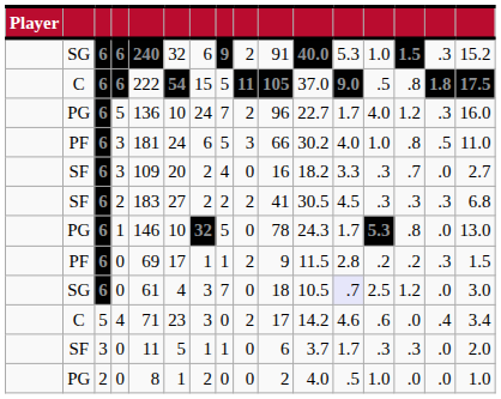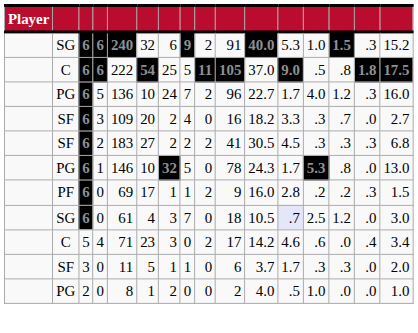 <table class="wikitable sortable" style="font-size: 95%; text-align:right;">
 <tr>
 <th style="background:#BA0C2F; color:#FFFFFF; border-top:#010101 3px solid; border-bottom:#010101 3px solid;">Player</th>
 <th style="background:#BA0C2F; color:#FFFFFF; border-top:#010101 3px solid; border-bottom:#010101 3px solid;"></th>
 <th style="background:#BA0C2F; color:#FFFFFF; border-top:#010101 3px solid; border-bottom:#010101 3px solid;"></th>
 <th style="background:#BA0C2F; color:#FFFFFF; border-top:#010101 3px solid; border-bottom:#010101 3px solid;"></th>
 <th style="background:#BA0C2F; color:#FFFFFF; border-top:#010101 3px solid; border-bottom:#010101 3px solid;"></th>
 <th style="background:#BA0C2F; color:#FFFFFF; border-top:#010101 3px solid; border-bottom:#010101 3px solid;"></th>
 <th style="background:#BA0C2F; color:#FFFFFF; border-top:#010101 3px solid; border-bottom:#010101 3px solid;"></th>
 <th style="background:#BA0C2F; color:#FFFFFF; border-top:#010101 3px solid; border-bottom:#010101 3px solid;"></th>
 <th style="background:#BA0C2F; color:#FFFFFF; border-top:#010101 3px solid; border-bottom:#010101 3px solid;"></th>
 <th style="background:#BA0C2F; color:#FFFFFF; border-top:#010101 3px solid; border-bottom:#010101 3px solid;"></th>
 <th style="background:#BA0C2F; color:#FFFFFF; border-top:#010101 3px solid; border-bottom:#010101 3px solid;"></th>
 <th style="background:#BA0C2F; color:#FFFFFF; border-top:#010101 3px solid; border-bottom:#010101 3px solid;"></th>
 <th style="background:#BA0C2F; color:#FFFFFF; border-top:#010101 3px solid; border-bottom:#010101 3px solid;"></th>
 <th style="background:#BA0C2F; color:#FFFFFF; border-top:#010101 3px solid; border-bottom:#010101 3px solid;"></th>
 <th style="background:#BA0C2F; color:#FFFFFF; border-top:#010101 3px solid; border-bottom:#010101 3px solid;"></th>
 <th style="background:#BA0C2F; color:#FFFFFF; border-top:#010101 3px solid; border-bottom:#010101 3px solid;"></th>
 </tr>
 <tr>
 <td style="text-align:left;"></td>
 <td style="text-align:center;">SG</td>
 <td style="background:#010101; color:#8D9093;"><strong>6</strong></td>
 <td style="background:#010101; color:#8D9093;"><strong>6</strong></td>
 <td style="background:#010101; color:#8D9093;"><strong>240</strong></td>
 <td>32</td>
 <td>6</td>
 <td style="background:#010101; color:#8D9093;"><strong>9</strong></td>
 <td>2</td>
 <td>91</td>
 <td style="background:#010101; color:#8D9093;"><strong>40.0</strong></td>
 <td>5.3</td>
 <td>1.0</td>
 <td style="background:#010101; color:#8D9093;"><strong>1.5</strong></td>
 <td>.3</td>
 <td>15.2</td>
 </tr>
 <tr>
 <td style="text-align:left;"></td>
 <td style="text-align:center;">C</td>
 <td style="background:#010101; color:#8D9093;"><strong>6</strong></td>
 <td style="background:#010101; color:#8D9093;"><strong>6</strong></td>
 <td>222</td>
 <td style="background:#010101; color:#8D9093;"><strong>54</strong></td>
-<td>15</td>
+<td>25</td>
 <td>5</td>
 <td style="background:#010101; color:#8D9093;"><strong>11</strong></td>
 <td style="background:#010101; color:#8D9093;"><strong>105</strong></td>
 <td>37.0</td>
 <td style="background:#010101; color:#8D9093;"><strong>9.0</strong></td>
 <td>.5</td>
 <td>.8</td>
 <td style="background:#010101; color:#8D9093;"><strong>1.8</strong></td>
 <td style="background:#010101; color:#8D9093;"><strong>17.5</strong></td>
 </tr>
 <tr>
 <td style="text-align:left;"></td>
 <td style="text-align:center;">PG</td>
 <td style="background:#010101; color:#8D9093;"><strong>6</strong></td>
 <td>5</td>
 <td>136</td>
 <td>10</td>
 <td>24</td>
 <td>7</td>
 <td>2</td>
 <td>96</td>
 <td>22.7</td>
 <td>1.7</td>
 <td>4.0</td>
 <td>1.2</td>
 <td>.3</td>
 <td>16.0</td>
-</tr>
-<tr>
-<td style="text-align:left;"></td>
-<td style="text-align:center;">PF</td>
-<td style="background:#010101; color:#8D9093;"><strong>6</strong></td>
-<td>3</td>
-<td>181</td>
-<td>24</td>
-<td>6</td>
-<td>5</td>
-<td>3</td>
-<td>66</td>
-<td>30.2</td>
-<td>4.0</td>
-<td>1.0</td>
-<td>.8</td>
-<td>.5</td>
-<td>11.0</td>
 </tr>
 <tr>
 <td style="text-align:left;"></td>
 <td style="text-align:center;">SF</td>
 <td style="background:#010101; color:#8D9093;"><strong>6</strong></td>
 <td>3</td>
 <td>109</td>
 <td>20</td>
 <td>2</td>
 <td>4</td>
 <td>0</td>
 <td>16</td>
 <td>18.2</td>
 <td>3.3</td>
 <td>.3</td>
 <td>.7</td>
 <td>.0</td>
 <td>2.7</td>
 </tr>
 <tr>
 <td style="text-align:left;"></td>
 <td style="text-align:center;">SF</td>
 <td style="background:#010101; color:#8D9093;"><strong>6</strong></td>
 <td>2</td>
 <td>183</td>
 <td>27</td>
 <td>2</td>
 <td>2</td>
 <td>2</td>
 <td>41</td>
 <td>30.5</td>
 <td>4.5</td>
 <td>.3</td>
 <td>.3</td>
 <td>.3</td>
 <td>6.8</td>
 </tr>
 <tr>
 <td style="text-align:left;"></td>
 <td style="text-align:center;">PG</td>
 <td style="background:#010101; color:#8D9093;"><strong>6</strong></td>
 <td>1</td>
 <td>146</td>
 <td>10</td>
 <td style="background:#010101; color:#8D9093;"><strong>32</strong></td>
 <td>5</td>
 <td>0</td>
 <td>78</td>
 <td>24.3</td>
 <td>1.7</td>
 <td style="background:#010101; color:#8D9093;"><strong>5.3</strong></td>
 <td>.8</td>
 <td>.0</td>
 <td>13.0</td>
 </tr>
 <tr>
 <td style="text-align:left;"></td>
 <td style="text-align:center;">PF</td>
 <td style="background:#010101; color:#8D9093;"><strong>6</strong></td>
 <td>0</td>
 <td>69</td>
 <td>17</td>
 <td>1</td>
 <td>1</td>
 <td>2</td>
 <td>9</td>
-<td>11.5</td>
+<td>16.0</td>
 <td>2.8</td>
 <td>.2</td>
 <td>.2</td>
 <td>.3</td>
 <td>1.5</td>
 </tr>
 <tr>
 <td style="text-align:left;"></td>
 <td style="text-align:center;">SG</td>
 <td style="background:#010101; color:#8D9093;"><strong>6</strong></td>
 <td>0</td>
 <td>61</td>
 <td>4</td>
 <td>3</td>
 <td>7</td>
 <td>0</td>
 <td>18</td>
 <td>10.5</td>
 <td style="background: lavender;">.7</td>
 <td>2.5</td>
 <td>1.2</td>
 <td>.0</td>
 <td>3.0</td>
 </tr>
 <tr>
 <td style="text-align:left;"></td>
 <td style="text-align:center;">C</td>
 <td>5</td>
 <td>4</td>
 <td>71</td>
 <td>23</td>
 <td>3</td>
 <td>0</td>
 <td>2</td>
 <td>17</td>
 <td>14.2</td>
 <td>4.6</td>
 <td>.6</td>
 <td>.0</td>
 <td>.4</td>
 <td>3.4</td>
 </tr>
 <tr>
 <td style="text-align:left;"></td>
 <td style="text-align:center;">SF</td>
 <td>3</td>
 <td>0</td>
 <td>11</td>
 <td>5</td>
 <td>1</td>
 <td>1</td>
 <td>0</td>
 <td>6</td>
 <td>3.7</td>
 <td>1.7</td>
 <td>.3</td>
 <td>.3</td>
 <td>.0</td>
 <td>2.0</td>
 </tr>
 <tr>
 <td style="text-align:left;"></td>
 <td style="text-align:center;">PG</td>
 <td>2</td>
 <td>0</td>
 <td>8</td>
 <td>1</td>
 <td>2</td>
 <td>0</td>
 <td>0</td>
 <td>2</td>
 <td>4.0</td>
 <td>.5</td>
 <td>1.0</td>
 <td>.0</td>
 <td>.0</td>
 <td>1.0</td>
 </tr>
 </table>
